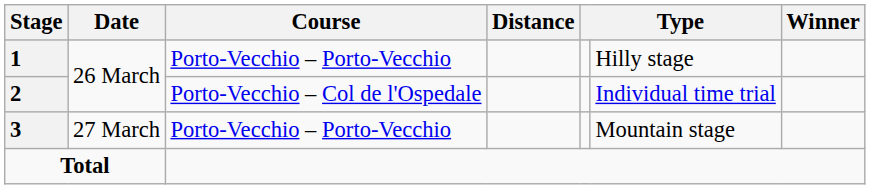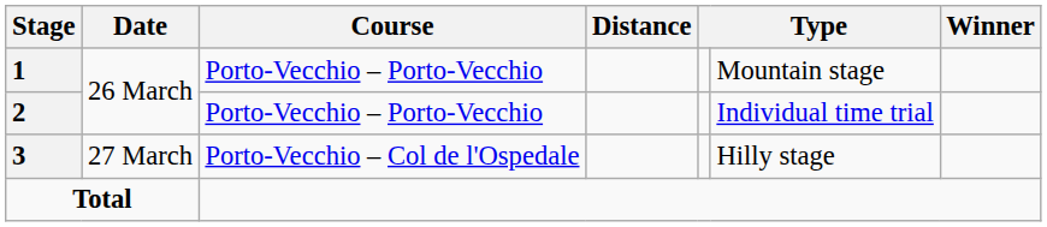 <table class="wikitable">
 <tr>
 <th>Stage</th>
 <th>Date</th>
 <th>Course</th>
 <th>Distance</th>
 <th colspan="2">Type</th>
 <th>Winner</th>
 </tr>
 <tr>
 <th style="text-align:left">1</th>
 <td style="text-align:right;" rowspan="2">26 March</td>
 <td><a href='#'>Porto-Vecchio</a> – <a href='#'>Porto-Vecchio</a></td>
 <td style="text-align:center;"></td>
 <td></td>
-<td>Hilly stage</td>
+<td>Mountain stage</td>
 <td></td>
 </tr>
 <tr>
 <th style="text-align:left">2</th>
-<td><a href='#'>Porto-Vecchio</a> – <a href='#'>Col de l'Ospedale</a></td>
+<td><a href='#'>Porto-Vecchio</a> – <a href='#'>Porto-Vecchio</a></td>
 <td style="text-align:center;"></td>
 <td></td>
 <td><a href='#'>Individual time trial</a></td>
 <td></td>
 </tr>
 <tr>
 <th style="text-align:left">3</th>
 <td align=right>27 March</td>
-<td><a href='#'>Porto-Vecchio</a> – <a href='#'>Porto-Vecchio</a></td>
+<td><a href='#'>Porto-Vecchio</a> – <a href='#'>Col de l'Ospedale</a></td>
 <td style="text-align:center;"></td>
 <td></td>
-<td>Mountain stage</td>
+<td>Hilly stage</td>
 <td></td>
 </tr>
 <tr>
 <td colspan="2" style="text-align:center;"><strong>Total</strong></td>
 <td colspan="5" style="text-align:center;"></td>
 </tr>
 </table>
